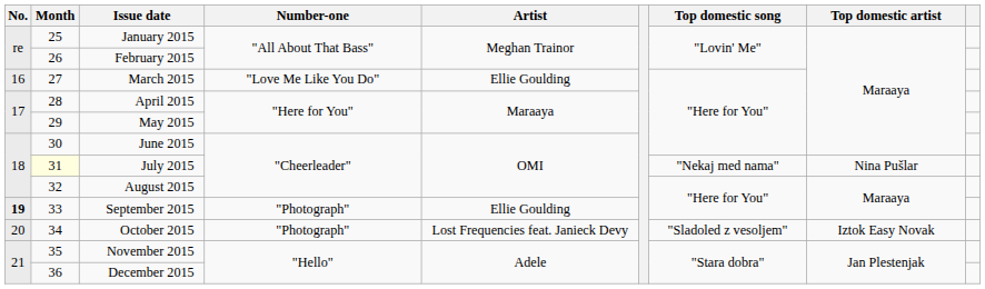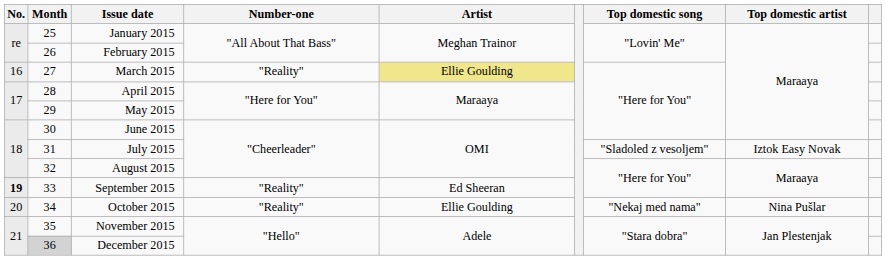 <table class="wikitable plainrowheaders" border-collapse:collapse;" text-align:center;">
 <tr>
 <th width=20>No.</th>
 <th width=50>Month</th>
 <th width=140>Issue date</th>
 <th width=250>Number-one</th>
 <th width=250>Artist</th>
 <th rowspan=13> </th>
 <th width=180>Top domestic song</th>
 <th width=180>Top domestic artist</th>
 <th width=10></th>
 </tr>
 <tr align=center>
 <td bgcolor=#EBEBEB align=center rowspan=2>re</td>
 <td align=center>25</td>
 <td align=right>January 2015  </td>
 <td rowspan=2>"All About That Bass"</td>
 <td rowspan=2>Meghan Trainor</td>
 <td rowspan=2>"Lovin' Me"</td>
 <td rowspan=6>Maraaya</td>
 <td></td>
 </tr>
 <tr align=center>
 <td align=center>26</td>
 <td align=right>February 2015  </td>
 <td></td>
 </tr>
 <tr align=center>
 <td bgcolor=#EBEBEB align=center>16</td>
 <td align=center>27</td>
 <td align=right>March 2015  </td>
-<td>"Love Me Like You Do"</td>
-<td>Ellie Goulding</td>
+<td>"Reality"</td>
+<td style="background: khaki;">Ellie Goulding</td>
 <td rowspan=4>"Here for You"</td>
 <td></td>
 </tr>
 <tr align=center>
 <td bgcolor=#EBEBEB align=center rowspan=2>17</td>
 <td align=center>28</td>
 <td align=right>April 2015  </td>
 <td rowspan=2>"Here for You"</td>
 <td rowspan=2>Maraaya</td>
 <td></td>
 </tr>
 <tr align=center>
 <td align=center>29</td>
 <td align=right>May 2015  </td>
 <td></td>
 </tr>
 <tr align=center>
 <td bgcolor=#EBEBEB align=center rowspan=3>18</td>
 <td align=center>30</td>
 <td align=right>June 2015  </td>
 <td rowspan=3>"Cheerleader"</td>
 <td rowspan=3>OMI</td>
 <td></td>
 </tr>
 <tr align=center>
-<td align=center style="background: lightyellow;">31</td>
+<td align=center>31</td>
 <td align=right>July 2015  </td>
-<td>"Nekaj med nama"</td>
-<td>Nina Pušlar</td>
+<td>"Sladoled z vesoljem"</td>
+<td>Iztok Easy Novak</td>
 <td></td>
 </tr>
 <tr align=center>
 <td align=center>32</td>
 <td align=right>August 2015  </td>
 <td rowspan=2>"Here for You"</td>
 <td rowspan=2>Maraaya</td>
 <td></td>
 </tr>
 <tr align=center>
 <td bgcolor=#EBEBEB align=center><strong>19</strong></td>
 <td align=center>33</td>
 <td align=right>September 2015  </td>
-<td>"Photograph"</td>
-<td>Ellie Goulding</td>
+<td>"Reality"</td>
+<td>Ed Sheeran</td>
 <td></td>
 </tr>
 <tr align=center>
 <td bgcolor=#EBEBEB align=center>20</td>
 <td align=center>34</td>
 <td align=right>October 2015  </td>
-<td>"Photograph"</td>
-<td>Lost Frequencies feat. Janieck Devy</td>
-<td>"Sladoled z vesoljem"</td>
-<td>Iztok Easy Novak</td>
+<td>"Reality"</td>
+<td>Ellie Goulding</td>
+<td>"Nekaj med nama"</td>
+<td>Nina Pušlar</td>
 <td></td>
 </tr>
 <tr align=center>
 <td bgcolor=#EBEBEB align=center rowspan=2>21</td>
 <td align=center>35</td>
 <td align=right>November 2015  </td>
 <td rowspan=2>"Hello"</td>
 <td rowspan=2>Adele</td>
 <td rowspan=2>"Stara dobra"</td>
 <td rowspan=2>Jan Plestenjak</td>
 <td></td>
 </tr>
 <tr align=center>
-<td align=center>36</td>
+<td align=center style="background: lightgrey;">36</td>
 <td align=right>December 2015  </td>
 <td></td>
 </tr>
 </table>
